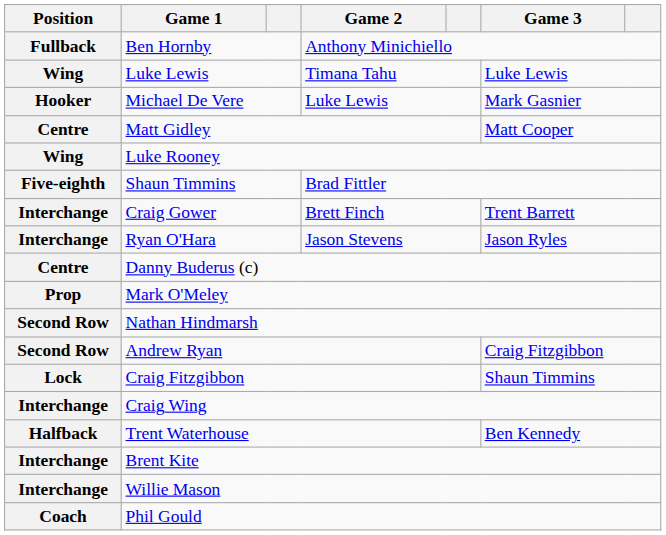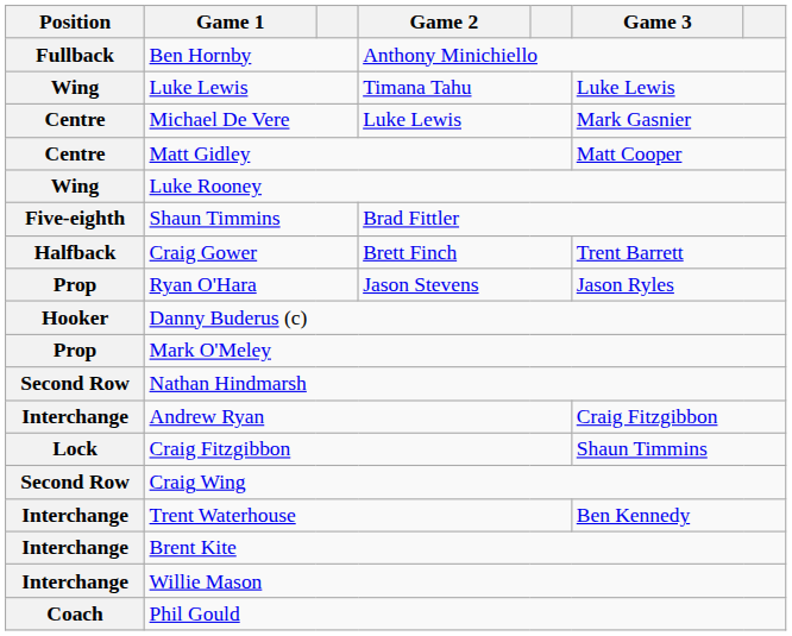 <table class="wikitable">
 <tr>
 <th width="100">Position</th>
 <th width="125">Game 1</th>
 <th width="25"></th>
 <th width="125">Game 2</th>
 <th width="25"></th>
 <th width="125">Game 3</th>
 <th width="25"></th>
 </tr>
 <tr>
 <th>Fullback</th>
 <td colspan="2"> <a href='#'>Ben Hornby</a></td>
 <td colspan="4"> <a href='#'>Anthony Minichiello</a></td>
 </tr>
 <tr>
 <th>Wing</th>
 <td colspan="2"> <a href='#'>Luke Lewis</a></td>
 <td colspan="2"> <a href='#'>Timana Tahu</a></td>
 <td colspan="2"> <a href='#'>Luke Lewis</a></td>
 </tr>
 <tr>
-<th>Hooker</th>
+<th>Centre</th>
 <td colspan="2"> <a href='#'>Michael De Vere</a></td>
 <td colspan="2"> <a href='#'>Luke Lewis</a></td>
 <td colspan="2"> <a href='#'>Mark Gasnier</a></td>
 </tr>
 <tr>
 <th>Centre</th>
 <td colspan="4"> <a href='#'>Matt Gidley</a></td>
 <td colspan="2"> <a href='#'>Matt Cooper</a></td>
 </tr>
 <tr>
 <th>Wing</th>
 <td colspan="6"> <a href='#'>Luke Rooney</a></td>
 </tr>
 <tr>
 <th>Five-eighth</th>
 <td colspan="2"> <a href='#'>Shaun Timmins</a></td>
 <td colspan="4"> <a href='#'>Brad Fittler</a></td>
 </tr>
 <tr>
-<th>Interchange</th>
+<th>Halfback</th>
 <td colspan="2"> <a href='#'>Craig Gower</a></td>
 <td colspan="2"> <a href='#'>Brett Finch</a></td>
 <td colspan="2"> <a href='#'>Trent Barrett</a></td>
 </tr>
 <tr>
-<th>Interchange</th>
+<th>Prop</th>
 <td colspan="2"> <a href='#'>Ryan O'Hara</a></td>
 <td colspan="2"> <a href='#'>Jason Stevens</a></td>
 <td colspan="2"> <a href='#'>Jason Ryles</a></td>
 </tr>
 <tr>
-<th>Centre</th>
+<th>Hooker</th>
 <td colspan="6"> <a href='#'>Danny Buderus</a> (c)</td>
 </tr>
 <tr>
 <th>Prop</th>
 <td colspan="6"> <a href='#'>Mark O'Meley</a></td>
 </tr>
 <tr>
 <th>Second Row</th>
 <td colspan="6"> <a href='#'>Nathan Hindmarsh</a></td>
 </tr>
 <tr>
-<th>Second Row</th>
+<th>Interchange</th>
 <td colspan="4"> <a href='#'>Andrew Ryan</a></td>
 <td colspan="2"> <a href='#'>Craig Fitzgibbon</a></td>
 </tr>
 <tr>
 <th>Lock</th>
 <td colspan="4"> <a href='#'>Craig Fitzgibbon</a></td>
 <td colspan="2"> <a href='#'>Shaun Timmins</a></td>
 </tr>
 <tr>
-<th>Interchange</th>
+<th>Second Row</th>
 <td colspan="6"> <a href='#'>Craig Wing</a></td>
 </tr>
 <tr>
-<th>Halfback</th>
+<th>Interchange</th>
 <td colspan="4"> <a href='#'>Trent Waterhouse</a></td>
 <td colspan="2"> <a href='#'>Ben Kennedy</a></td>
 </tr>
 <tr>
 <th>Interchange</th>
 <td colspan="6"> <a href='#'>Brent Kite</a></td>
 </tr>
 <tr>
 <th>Interchange</th>
 <td colspan="6"> <a href='#'>Willie Mason</a></td>
 </tr>
 <tr>
 <th>Coach</th>
 <td colspan="6"> <a href='#'>Phil Gould</a></td>
 </tr>
 </table>
